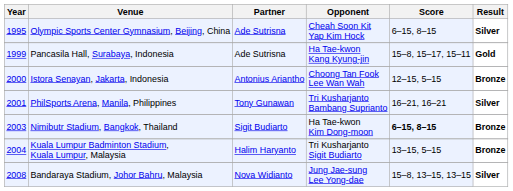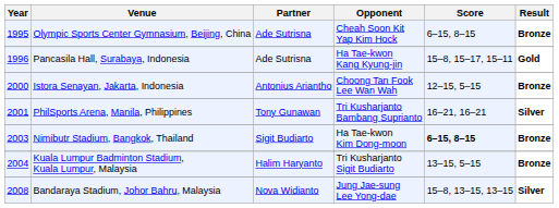 <table class="sortable wikitable" style="font-size: 90%">
 <tr>
 <th>Year</th>
 <th>Venue</th>
 <th>Partner</th>
 <th>Opponent</th>
 <th>Score</th>
 <th>Result</th>
 </tr>
 <tr style="background:#ECF2FF">
 <td align="center"><a href='#'>1995</a></td>
 <td align="left"><a href='#'>Olympic Sports Center Gymnasium</a>, <a href='#'>Beijing</a>, China</td>
 <td align="left"> <a href='#'>Ade Sutrisna</a></td>
 <td align="left"> <a href='#'>Cheah Soon Kit</a> <br>  <a href='#'>Yap Kim Hock</a></td>
 <td align="left">6–15, 8–15</td>
-<td style="text-align:left; background:white"> <strong>Silver</strong></td>
+<td style="text-align:left; background:white"> <strong>Bronze</strong></td>
 </tr>
 <tr>
 </tr>
 <tr style="background:#ECF2FF">
-<td align="center"><a href='#'>1999</a></td>
+<td align="center"><a href='#'>1996</a></td>
 <td align="left">Pancasila Hall, <a href='#'>Surabaya</a>, Indonesia</td>
 <td align="left"> Ade Sutrisna</td>
 <td align="left"> <a href='#'>Ha Tae-kwon</a> <br>  <a href='#'>Kang Kyung-jin</a></td>
 <td align="left">15–8, 15–17, 15–11</td>
 <td style="text-align:left; background:white"> <strong>Gold</strong></td>
 </tr>
 <tr>
 </tr>
 <tr style="background:#ECF2FF">
 <td align="center"><a href='#'>2000</a></td>
 <td align="left"><a href='#'>Istora Senayan</a>, <a href='#'>Jakarta</a>, Indonesia</td>
 <td align="left"> <a href='#'>Antonius Ariantho</a></td>
 <td align="left"> <a href='#'>Choong Tan Fook</a> <br>  <a href='#'>Lee Wan Wah</a></td>
 <td align="left">12–15, 5–15</td>
 <td style="text-align:left; background:white"> <strong>Bronze</strong></td>
 </tr>
 <tr>
 </tr>
 <tr style="background:#ECF2FF">
 <td align="center"><a href='#'>2001</a></td>
 <td align="left"><a href='#'>PhilSports Arena</a>, <a href='#'>Manila</a>, Philippines</td>
 <td align="left"> <a href='#'>Tony Gunawan</a></td>
 <td align="left"> <a href='#'>Tri Kusharjanto</a> <br>  <a href='#'>Bambang Suprianto</a></td>
 <td align="left">16–21, 16–21</td>
 <td style="text-align:left; background:white"> <strong>Silver</strong></td>
 </tr>
 <tr>
 </tr>
 <tr style="background:#ECF2FF">
 <td align="center"><a href='#'>2003</a></td>
 <td align="left"><a href='#'>Nimibutr Stadium</a>, <a href='#'>Bangkok</a>, Thailand</td>
 <td align="left"> <a href='#'>Sigit Budiarto</a></td>
 <td align="left"> Ha Tae-kwon <br>  <a href='#'>Kim Dong-moon</a></td>
 <td align="left"><strong>6–15, 8–15</strong></td>
 <td style="text-align:left; background:white"> <strong>Bronze</strong></td>
 </tr>
 <tr>
 </tr>
 <tr style="background:#ECF2FF">
 <td align="center"><a href='#'>2004</a></td>
 <td align="left"><a href='#'>Kuala Lumpur Badminton Stadium</a>,<br> <a href='#'>Kuala Lumpur</a>, Malaysia</td>
 <td align="left"> <a href='#'>Halim Haryanto</a></td>
 <td align="left"> Tri Kusharjanto <br>  <a href='#'>Sigit Budiarto</a></td>
 <td align="left">13–15, 5–15</td>
 <td style="text-align:left; background:white"> <strong>Bronze</strong></td>
 </tr>
 <tr>
 </tr>
 <tr style="background:#ECF2FF">
 <td align="center"><a href='#'>2008</a></td>
 <td align="left">Bandaraya Stadium, <a href='#'>Johor Bahru</a>, Malaysia</td>
 <td align="left"> <a href='#'>Nova Widianto</a></td>
 <td align="left"> <a href='#'>Jung Jae-sung</a> <br>  <a href='#'>Lee Yong-dae</a></td>
 <td align="left">15–8, 13–15, 13–15</td>
 <td style="text-align:left; background:white"> <strong>Silver</strong></td>
 </tr>
 </table>
